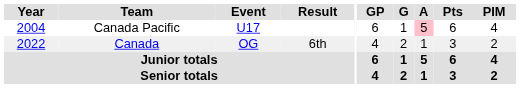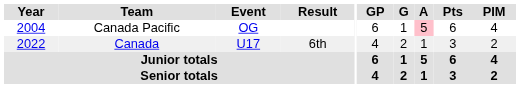 <table border="0" cellpadding="1" cellspacing="0" ID="Table3" style="text-align:center; width:40em">
 <tr ALIGN="center" bgcolor="#e0e0e0">
 <th>Year</th>
 <th>Team</th>
 <th>Event</th>
 <th>Result</th>
 <th rowspan="99" bgcolor="#ffffff"></th>
 <th>GP</th>
 <th>G</th>
 <th>A</th>
 <th>Pts</th>
 <th>PIM</th>
 </tr>
 <tr>
 <td><a href='#'>2004</a></td>
 <td>Canada Pacific</td>
-<td><a href='#'>U17</a></td>
+<td><a href='#'>OG</a></td>
 <td></td>
 <td>6</td>
 <td>1</td>
 <td style="background: pink;">5</td>
 <td>6</td>
 <td>4</td>
 </tr>
 <tr bgcolor="#f0f0f0">
 <td><a href='#'>2022</a></td>
 <td><a href='#'>Canada</a></td>
-<td><a href='#'>OG</a></td>
+<td><a href='#'>U17</a></td>
 <td>6th</td>
 <td>4</td>
 <td>2</td>
 <td>1</td>
 <td>3</td>
 <td>2</td>
 </tr>
 <tr bgcolor="#e0e0e0">
 <th colspan="4">Junior totals</th>
 <th>6</th>
 <th>1</th>
 <th>5</th>
 <th>6</th>
 <th>4</th>
 </tr>
 <tr bgcolor="#e0e0e0">
 <th colspan="4">Senior totals</th>
 <th>4</th>
 <th>2</th>
 <th>1</th>
 <th>3</th>
 <th>2</th>
 </tr>
 </table>
